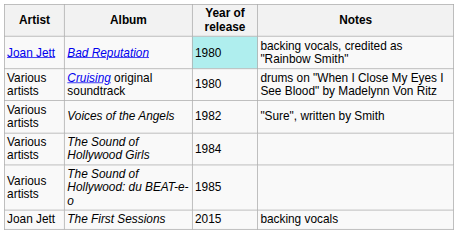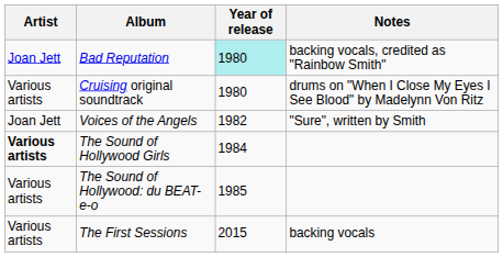 <table class="wikitable">
 <tr>
 <th>Artist</th>
 <th>Album</th>
 <th>Year of release</th>
 <th>Notes</th>
 </tr>
 <tr>
 <td><a href='#'>Joan Jett</a></td>
 <td><em><a href='#'>Bad Reputation</a></em></td>
 <td style="background: paleturquoise;">1980</td>
 <td>backing vocals, credited as "Rainbow Smith"</td>
 </tr>
 <tr>
 <td>Various artists</td>
 <td><em><a href='#'>Cruising</a></em> original soundtrack</td>
 <td>1980</td>
 <td>drums on "When I Close My Eyes I See Blood" by Madelynn Von Ritz</td>
 </tr>
 <tr>
-<td>Various artists</td>
+<td>Joan Jett</td>
 <td><em>Voices of the Angels</em></td>
 <td>1982</td>
 <td>"Sure", written by Smith</td>
 </tr>
 <tr>
-<td>Various artists</td>
+<td><strong>Various artists</strong></td>
 <td><em>The Sound of Hollywood Girls</em></td>
 <td>1984</td>
 <td></td>
 </tr>
 <tr>
 <td>Various artists</td>
 <td><em>The Sound of Hollywood: du BEAT-e-o</em></td>
 <td>1985</td>
 <td></td>
 </tr>
 <tr>
-<td>Joan Jett</td>
+<td>Various artists</td>
 <td><em>The First Sessions</em></td>
 <td>2015</td>
 <td>backing vocals</td>
 </tr>
 </table>
